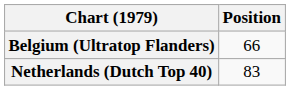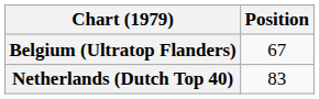 <table class="wikitable sortable plainrowheaders" style="text-align:center">
 <tr>
 <th scope="col">Chart (1979)</th>
 <th scope="col">Position</th>
 </tr>
 <tr>
 <th scope="row">Belgium (Ultratop Flanders)</th>
-<td>66</td>
+<td>67</td>
 </tr>
 <tr>
 <th scope="row">Netherlands (Dutch Top 40)</th>
 <td>83</td>
 </tr>
 </table>
